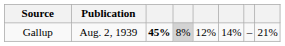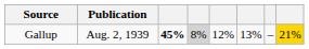 <table class="wikitable" style="font-size:90%;text-align:center;">
 <tr>
 <th style="width:80px;  ">Source</th>
 <th style="width:90px;">Publication</th>
 <th></th>
 <th></th>
 <th></th>
 <th></th>
 <th></th>
 <th></th>
 </tr>
 <tr>
 <td>Gallup</td>
 <td>Aug. 2, 1939</td>
 <td><strong>45%</strong></td>
 <td style="background: lightgrey;">8%</td>
 <td>12%</td>
-<td>14%</td>
+<td>13%</td>
 <td>–</td>
-<td>21%</td>
+<td style="background: gold;">21%</td>
 </tr>
 </table>
